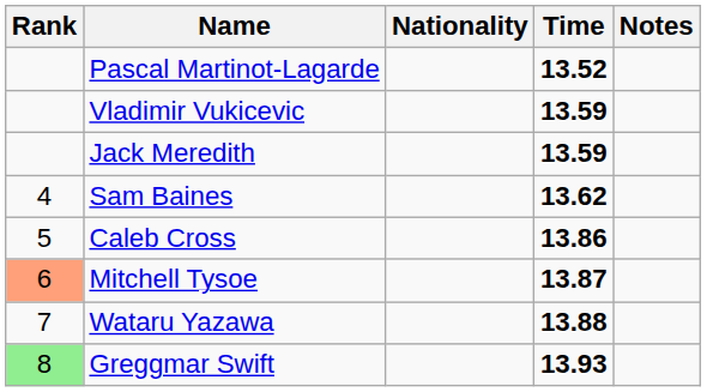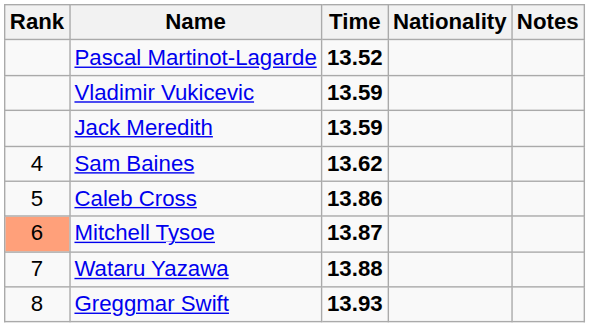 <table class="wikitable sortable" style="text-align:center">
 <tr>
 <th>Rank</th>
 <th>Name</th>
+<th>Time</th>
 <th>Nationality</th>
-<th>Time</th>
 <th>Notes</th>
 </tr>
 <tr>
 <td></td>
 <td align=left><a href='#'>Pascal Martinot-Lagarde</a></td>
+<td><strong>13.52</strong></td>
 <td align=left></td>
-<td><strong>13.52</strong></td>
 <td></td>
 </tr>
 <tr>
 <td></td>
 <td align=left><a href='#'>Vladimir Vukicevic</a></td>
+<td><strong>13.59</strong></td>
 <td align=left></td>
-<td><strong>13.59</strong></td>
 <td></td>
 </tr>
 <tr>
 <td></td>
 <td align=left><a href='#'>Jack Meredith</a></td>
+<td><strong>13.59</strong></td>
 <td align=left></td>
-<td><strong>13.59</strong></td>
 <td></td>
 </tr>
 <tr>
 <td>4</td>
 <td align=left><a href='#'>Sam Baines</a></td>
+<td><strong>13.62</strong></td>
 <td align=left></td>
-<td><strong>13.62</strong></td>
 <td></td>
 </tr>
 <tr>
 <td>5</td>
 <td align=left><a href='#'>Caleb Cross</a></td>
+<td><strong>13.86</strong></td>
 <td align=left></td>
-<td><strong>13.86</strong></td>
 <td></td>
 </tr>
 <tr>
 <td style="background: lightsalmon;">6</td>
 <td align=left><a href='#'>Mitchell Tysoe</a></td>
+<td><strong>13.87</strong></td>
 <td align=left></td>
-<td><strong>13.87</strong></td>
 <td></td>
 </tr>
 <tr>
 <td>7</td>
 <td align=left><a href='#'>Wataru Yazawa</a></td>
+<td><strong>13.88</strong></td>
 <td align=left></td>
-<td><strong>13.88</strong></td>
 <td></td>
 </tr>
 <tr>
-<td style="background: lightgreen;">8</td>
+<td>8</td>
 <td align=left><a href='#'>Greggmar Swift</a></td>
+<td><strong>13.93</strong></td>
 <td align=left></td>
-<td><strong>13.93</strong></td>
 <td></td>
 </tr>
 </table>
